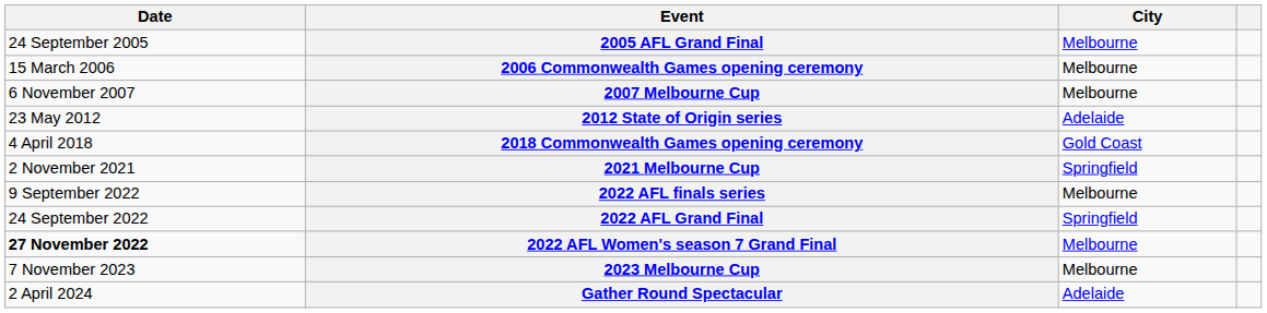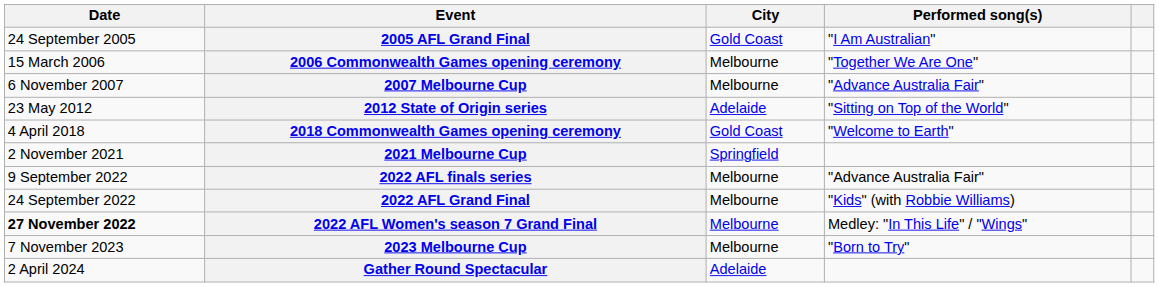 <table class="wikitable sortable plainrowheaders" style="text-align:left;" width=100%>
 <tr>
 <th scope="col">Date</th>
 <th scope="col" >Event</th>
 <th scope="col" >City</th>
+<th scope="col">Performed song(s)</th>
 <th scope="col" width=2% class="unsortable"></th>
 </tr>
 <tr>
 <td>24 September 2005</td>
 <th scope="row"><a href='#'>2005 AFL Grand Final</a></th>
-<td><a href='#'>Melbourne</a></td>
+<td><a href='#'>Gold Coast</a></td>
+<td>"<a href='#'>I Am Australian</a>"</td>
 <td align=center></td>
 </tr>
 <tr>
 <td>15 March 2006</td>
 <th scope="row"><a href='#'>2006 Commonwealth Games opening ceremony</a></th>
 <td>Melbourne</td>
+<td>"<a href='#'>Together We Are One</a>"</td>
 <td align=center></td>
 </tr>
 <tr>
 <td>6 November 2007</td>
 <th scope="row"><a href='#'>2007 Melbourne Cup</a></th>
 <td>Melbourne</td>
+<td>"<a href='#'>Advance Australia Fair</a>"</td>
 <td align=center></td>
 </tr>
 <tr>
 <td>23 May 2012</td>
 <th scope="row"><a href='#'>2012 State of Origin series</a></th>
 <td><a href='#'>Adelaide</a></td>
+<td>"<a href='#'>Sitting on Top of the World</a>"</td>
 <td align=center></td>
 </tr>
 <tr>
 <td>4 April 2018</td>
 <th scope="row"><a href='#'>2018 Commonwealth Games opening ceremony</a></th>
 <td><a href='#'>Gold Coast</a></td>
+<td>"<a href='#'>Welcome to Earth</a>"</td>
 <td align=center></td>
 </tr>
 <tr>
 <td>2 November 2021</td>
 <th scope="row"><a href='#'>2021 Melbourne Cup</a></th>
 <td><a href='#'>Springfield</a></td>
+<td></td>
 <td align=center></td>
 </tr>
 <tr>
 <td>9 September 2022</td>
 <th scope="row"><a href='#'>2022 AFL finals series</a></th>
 <td>Melbourne</td>
+<td>"Advance Australia Fair"</td>
 <td align=center></td>
 </tr>
 <tr>
 <td>24 September 2022</td>
 <th scope="row"><a href='#'>2022 AFL Grand Final</a></th>
-<td><a href='#'>Springfield</a></td>
+<td>Melbourne</td>
+<td>"<a href='#'>Kids</a>" (with <a href='#'>Robbie Williams</a>)</td>
 <td align=center></td>
 </tr>
 <tr>
 <td><strong>27 November 2022</strong></td>
 <th scope="row"><a href='#'>2022 AFL Women's season 7 Grand Final</a></th>
 <td><a href='#'>Melbourne</a></td>
+<td>Medley: "<a href='#'>In This Life</a>" / "<a href='#'>Wings</a>"</td>
 <td align=center></td>
 </tr>
 <tr>
 <td>7 November 2023</td>
 <th scope="row"><a href='#'>2023 Melbourne Cup</a></th>
 <td>Melbourne</td>
+<td>"<a href='#'>Born to Try</a>"</td>
 <td align=center></td>
 </tr>
 <tr>
 <td>2 April 2024</td>
 <th scope="row"><a href='#'>Gather Round Spectacular</a></th>
 <td><a href='#'>Adelaide</a></td>
+<td></td>
 <td align=center></td>
 </tr>
 </table>
